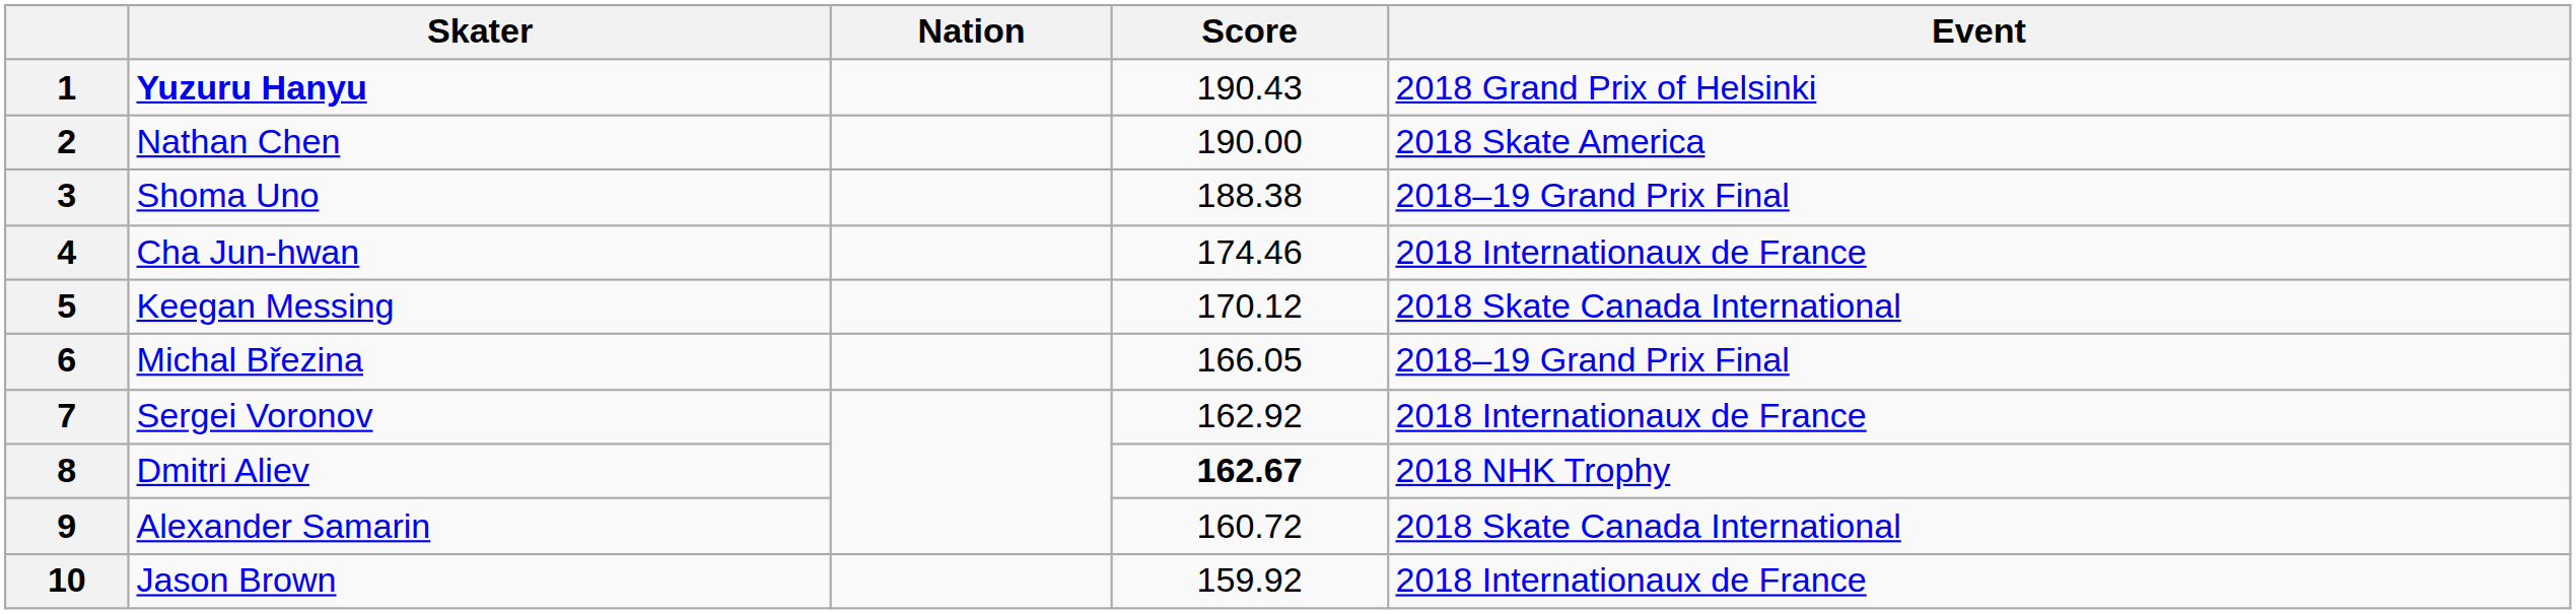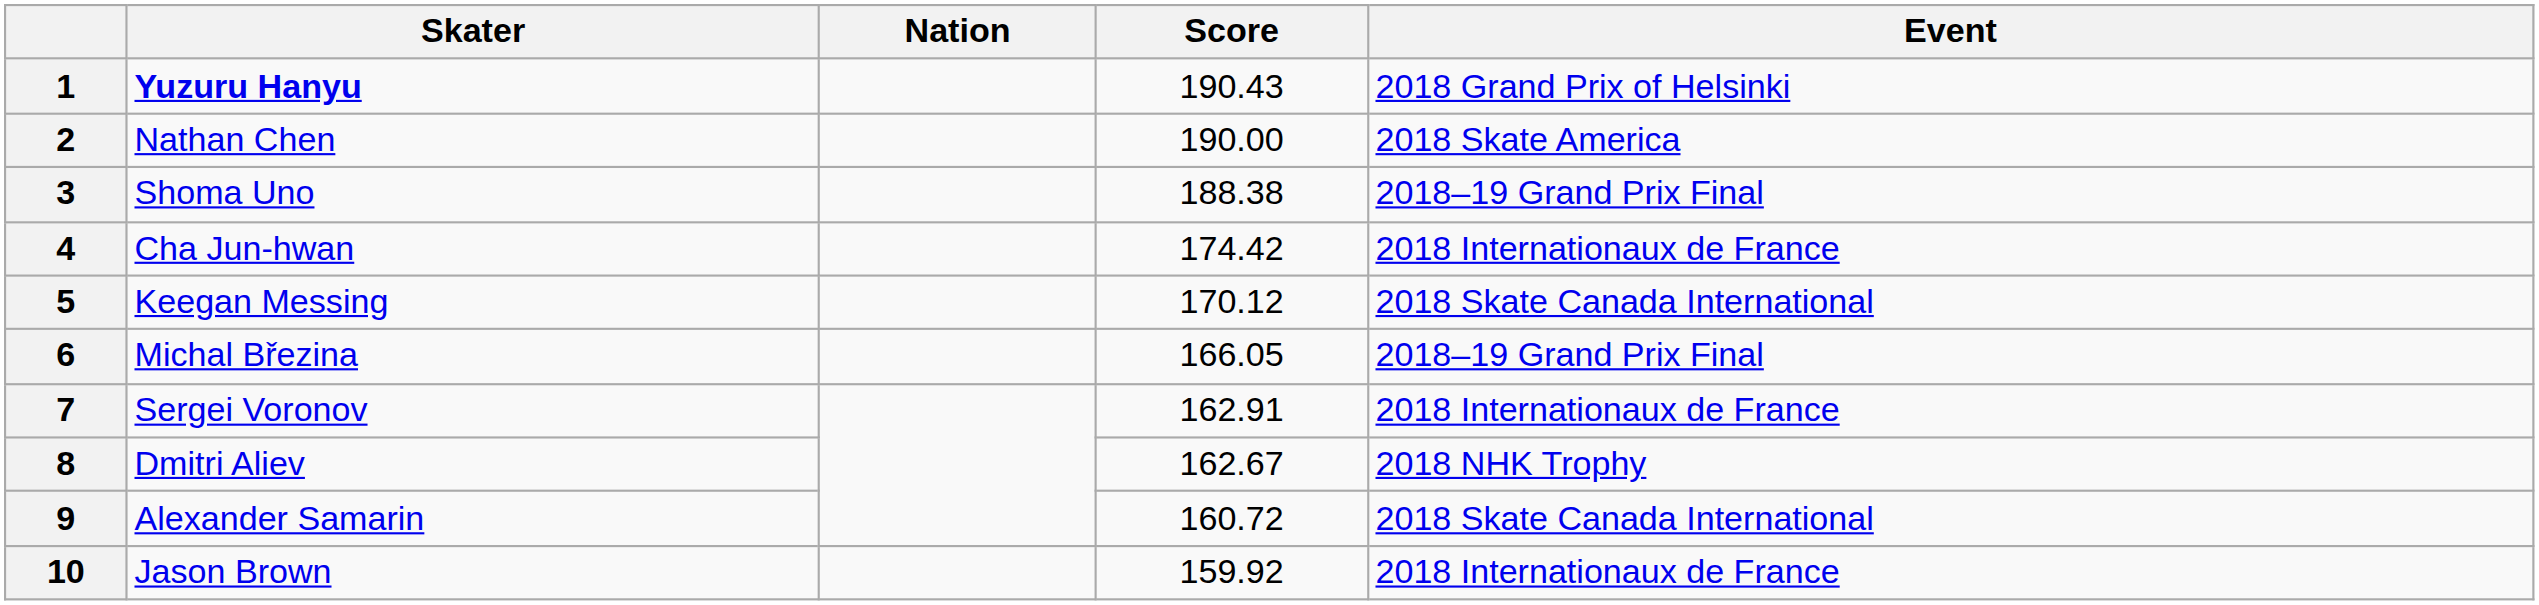 <table class="wikitable sortable" style="text-align:left; width:75%">
 <tr>
 <th scope="col"></th>
 <th scope="col">Skater</th>
 <th scope="col">Nation</th>
 <th scope="col">Score</th>
 <th scope="col">Event</th>
 </tr>
 <tr>
 <th scope="row">1</th>
 <td><strong><a href='#'>Yuzuru Hanyu</a></strong></td>
 <td></td>
 <td style="text-align:center;">190.43</td>
 <td><a href='#'>2018 Grand Prix of Helsinki</a></td>
 </tr>
 <tr>
 <th scope="row">2</th>
 <td><a href='#'>Nathan Chen</a></td>
 <td></td>
 <td style="text-align:center;">190.00</td>
 <td><a href='#'>2018 Skate America</a></td>
 </tr>
 <tr>
 <th scope="row">3</th>
 <td><a href='#'>Shoma Uno</a></td>
 <td></td>
 <td style="text-align:center;">188.38</td>
 <td><a href='#'>2018–19 Grand Prix Final</a></td>
 </tr>
 <tr>
 <th scope="row">4</th>
 <td><a href='#'>Cha Jun-hwan</a></td>
 <td></td>
-<td style="text-align:center;">174.46</td>
+<td style="text-align:center;">174.42</td>
 <td><a href='#'>2018 Internationaux de France</a></td>
 </tr>
 <tr>
 <th scope="row">5</th>
 <td><a href='#'>Keegan Messing</a></td>
 <td></td>
 <td style="text-align:center;">170.12</td>
 <td><a href='#'>2018 Skate Canada International</a></td>
 </tr>
 <tr>
 <th scope="row">6</th>
 <td><a href='#'>Michal Březina</a></td>
 <td></td>
 <td style="text-align:center;">166.05</td>
 <td><a href='#'>2018–19 Grand Prix Final</a></td>
 </tr>
 <tr>
 <th scope="row">7</th>
 <td><a href='#'>Sergei Voronov</a></td>
 <td rowspan="3"></td>
-<td style="text-align:center;">162.92</td>
+<td style="text-align:center;">162.91</td>
 <td><a href='#'>2018 Internationaux de France</a></td>
 </tr>
 <tr>
 <th scope="row">8</th>
 <td><a href='#'>Dmitri Aliev</a></td>
-<td style="text-align:center;"><strong>162.67</strong></td>
+<td style="text-align:center;">162.67</td>
 <td><a href='#'>2018 NHK Trophy</a></td>
 </tr>
 <tr>
 <th scope="row">9</th>
 <td><a href='#'>Alexander Samarin</a></td>
 <td style="text-align:center;">160.72</td>
 <td><a href='#'>2018 Skate Canada International</a></td>
 </tr>
 <tr>
 <th scope="row">10</th>
 <td><a href='#'>Jason Brown</a></td>
 <td></td>
 <td style="text-align:center;">159.92</td>
 <td><a href='#'>2018 Internationaux de France</a></td>
 </tr>
 </table>
